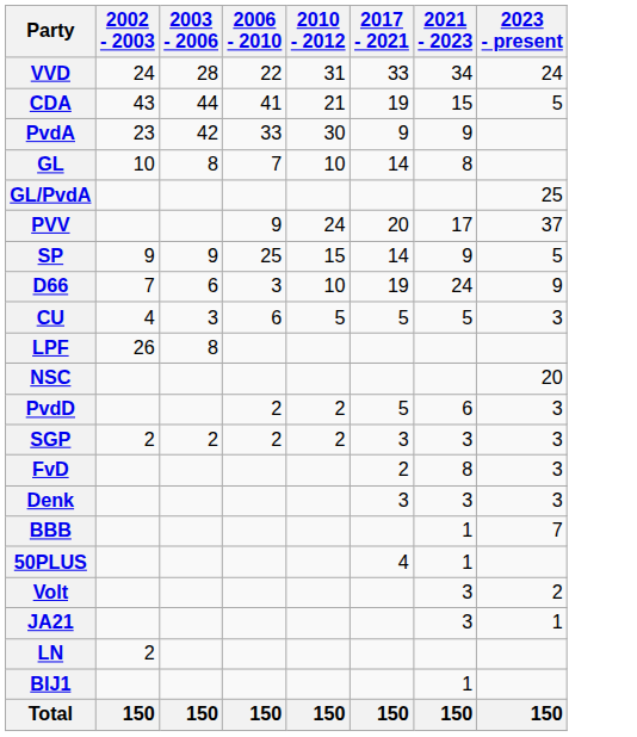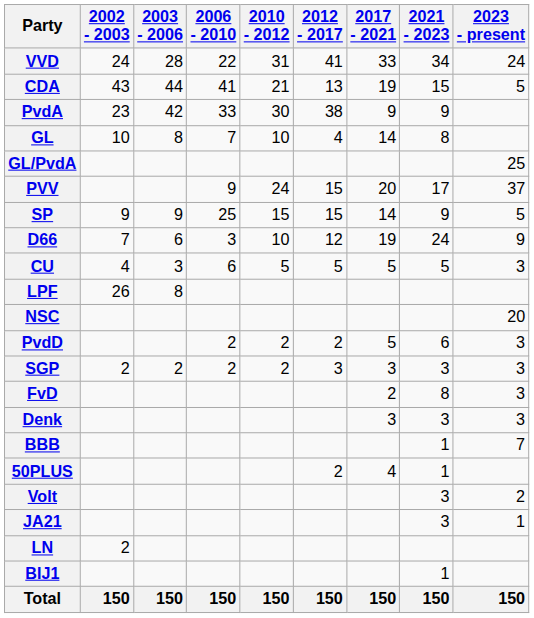 <table class="wikitable sortable" style="text-align: right;">
 <tr>
 <th scope="col">Party</th>
 <th scope="col"><a href='#'>2002<br>- 2003</a></th>
 <th scope="col"><a href='#'>2003<br>- 2006</a></th>
 <th scope="col"><a href='#'>2006<br>- 2010</a></th>
 <th scope="col"><a href='#'>2010<br>- 2012</a></th>
+<th scope="col"><a href='#'>2012<br>- 2017</a></th>
 <th scope="col"><a href='#'>2017<br>- 2021</a></th>
 <th scope="col"><a href='#'>2021<br>- 2023</a></th>
 <th scope="col"><a href='#'>2023<br>- present</a></th>
 </tr>
 <tr>
 <th scope="row"><a href='#'>VVD</a></th>
 <td>24</td>
 <td>28</td>
 <td>22</td>
 <td>31</td>
+<td>41</td>
 <td>33</td>
 <td>34</td>
 <td>24</td>
 </tr>
 <tr>
 <th scope="row"><a href='#'>CDA</a></th>
 <td>43</td>
 <td>44</td>
 <td>41</td>
 <td>21</td>
+<td>13</td>
 <td>19</td>
 <td>15</td>
 <td>5</td>
 </tr>
 <tr>
 <th scope="row"><a href='#'>PvdA</a></th>
 <td>23</td>
 <td>42</td>
 <td>33</td>
 <td>30</td>
+<td>38</td>
 <td>9</td>
 <td>9</td>
 <td></td>
 </tr>
 <tr>
 <th scope="row"><a href='#'>GL</a></th>
 <td>10</td>
 <td>8</td>
 <td>7</td>
 <td>10</td>
+<td>4</td>
 <td>14</td>
 <td>8</td>
 <td></td>
 </tr>
 <tr>
 <th scope="row"><a href='#'>GL/PvdA</a></th>
+<td></td>
 <td></td>
 <td></td>
 <td></td>
 <td></td>
 <td></td>
 <td></td>
 <td>25</td>
 </tr>
 <tr>
 <th scope="row"><a href='#'>PVV</a></th>
 <td></td>
 <td></td>
 <td>9</td>
 <td>24</td>
+<td>15</td>
 <td>20</td>
 <td>17</td>
 <td>37</td>
 </tr>
 <tr>
 <th scope="row"><a href='#'>SP</a></th>
 <td>9</td>
 <td>9</td>
 <td>25</td>
+<td>15</td>
 <td>15</td>
 <td>14</td>
 <td>9</td>
 <td>5</td>
 </tr>
 <tr>
 <th scope="row"><a href='#'>D66</a></th>
 <td>7</td>
 <td>6</td>
 <td>3</td>
 <td>10</td>
+<td>12</td>
 <td>19</td>
 <td>24</td>
 <td>9</td>
 </tr>
 <tr>
 <th scope="row"><a href='#'>CU</a></th>
 <td>4</td>
 <td>3</td>
 <td>6</td>
+<td>5</td>
 <td>5</td>
 <td>5</td>
 <td>5</td>
 <td>3</td>
 </tr>
 <tr>
 <th scope="row"><a href='#'>LPF</a></th>
 <td>26</td>
 <td>8</td>
 <td></td>
 <td></td>
 <td></td>
 <td></td>
 <td></td>
+<td></td>
 </tr>
 <tr>
 <th scope="row"><a href='#'>NSC</a></th>
+<td></td>
 <td></td>
 <td></td>
 <td></td>
 <td></td>
 <td></td>
 <td></td>
 <td>20</td>
 </tr>
 <tr>
 <th scope="row"><a href='#'>PvdD</a></th>
 <td></td>
 <td></td>
+<td>2</td>
 <td>2</td>
 <td>2</td>
 <td>5</td>
 <td>6</td>
 <td>3</td>
 </tr>
 <tr>
 <th scope="row"><a href='#'>SGP</a></th>
 <td>2</td>
 <td>2</td>
 <td>2</td>
 <td>2</td>
 <td>3</td>
 <td>3</td>
 <td>3</td>
+<td>3</td>
 </tr>
 <tr>
 <th scope="row"><a href='#'>FvD</a></th>
+<td></td>
 <td></td>
 <td></td>
 <td></td>
 <td></td>
 <td>2</td>
 <td>8</td>
 <td>3</td>
 </tr>
 <tr>
 <th scope="row"><a href='#'>Denk</a></th>
+<td></td>
 <td></td>
 <td></td>
 <td></td>
 <td></td>
 <td>3</td>
 <td>3</td>
 <td>3</td>
 </tr>
 <tr>
 <th scope="row"><a href='#'>BBB</a></th>
 <td></td>
 <td></td>
 <td></td>
 <td></td>
 <td></td>
+<td></td>
 <td>1</td>
 <td>7</td>
 </tr>
 <tr>
 <th scope="row"><a href='#'>50PLUS</a></th>
 <td></td>
 <td></td>
 <td></td>
 <td></td>
+<td>2</td>
 <td>4</td>
 <td>1</td>
 <td></td>
 </tr>
 <tr>
 <th scope="row"><a href='#'>Volt</a></th>
 <td></td>
 <td></td>
 <td></td>
 <td></td>
 <td></td>
+<td></td>
 <td>3</td>
 <td>2</td>
 </tr>
 <tr>
 <th scope="row"><a href='#'>JA21</a></th>
+<td></td>
 <td></td>
 <td></td>
 <td></td>
 <td></td>
 <td></td>
 <td>3</td>
 <td>1</td>
 </tr>
 <tr>
 <th scope="row"><a href='#'>LN</a></th>
 <td>2</td>
 <td></td>
 <td></td>
 <td></td>
 <td></td>
 <td></td>
 <td></td>
+<td></td>
 </tr>
 <tr>
 <th scope="row"><a href='#'>BIJ1</a></th>
+<td></td>
 <td></td>
 <td></td>
 <td></td>
 <td></td>
 <td></td>
 <td>1</td>
 <td></td>
 </tr>
 <tr>
 <th scope="row">Total</th>
 <th style="text-align:right">150</th>
 <th style="text-align:right">150</th>
 <th style="text-align:right">150</th>
 <th style="text-align:right">150</th>
 <th style="text-align:right">150</th>
 <th style="text-align:right">150</th>
 <th style="text-align:right">150</th>
+<th style="text-align:right">150</th>
 </tr>
 </table>
